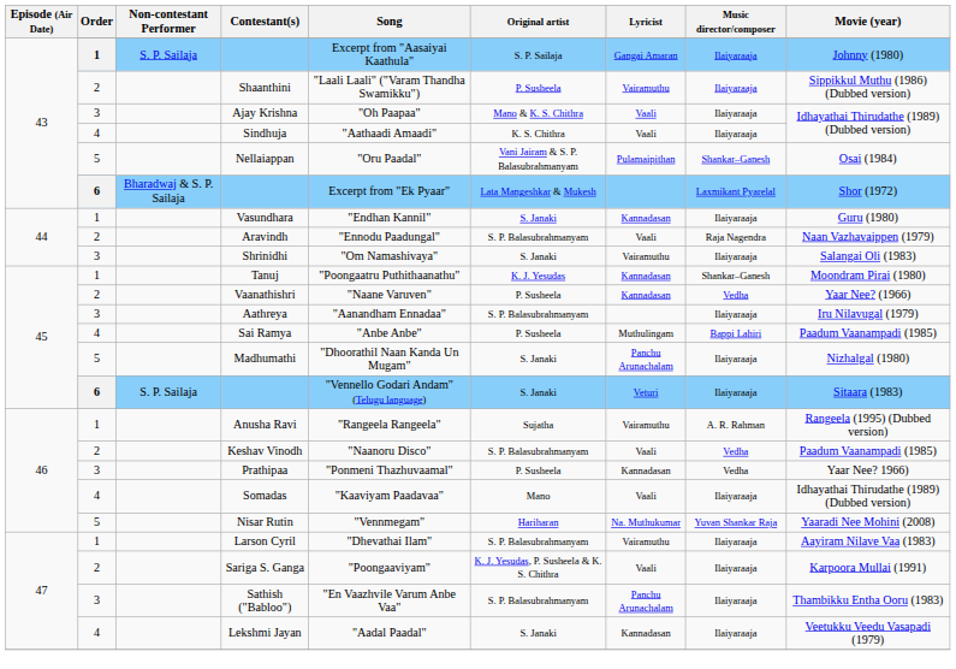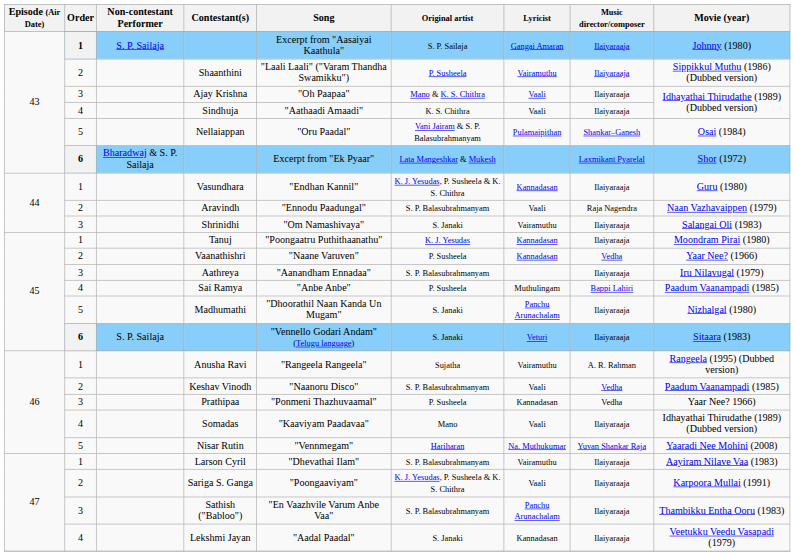 <table class="wikitable sortable" style="text-align: center; width: auto;">
 <tr style="background:lightgrey; text-align:center;">
 <th>Episode <small>(Air Date)</small></th>
 <th>Order</th>
 <th>Non-contestant Performer</th>
 <th>Contestant(s)</th>
 <th>Song</th>
 <th><small>Original artist</small></th>
 <th><small>Lyricist</small></th>
 <th><small>Music director/composer</small></th>
 <th>Movie (year)</th>
 </tr>
 <tr>
 <td rowspan=7>43 <br><small></small></td>
 </tr>
 <tr style="background:lightskyblue">
 <th scope="row">1</th>
 <td><a href='#'>S. P. Sailaja</a></td>
 <td></td>
 <td>Excerpt from "Aasaiyai Kaathula"</td>
 <td><small>S. P. Sailaja</small></td>
 <td><small><a href='#'>Gangai Amaran</a></small></td>
 <td><small><a href='#'>Ilaiyaraaja</a></small></td>
 <td><a href='#'>Johnny</a> (1980)</td>
 </tr>
 <tr>
 <td>2</td>
 <td></td>
 <td>Shaanthini</td>
 <td>"Laali Laali" ("Varam Thandha Swamikku")</td>
 <td><small><a href='#'>P. Susheela</a></small></td>
 <td><small><a href='#'>Vairamuthu</a></small></td>
 <td><small><a href='#'>Ilaiyaraaja</a></small></td>
 <td><a href='#'>Sippikkul Muthu</a> (1986) (Dubbed version)</td>
 </tr>
 <tr>
 <td>3</td>
 <td></td>
 <td>Ajay Krishna</td>
 <td>"Oh Paapaa"</td>
 <td><small><a href='#'>Mano</a> & <a href='#'>K. S. Chithra</a></small></td>
 <td><small><a href='#'>Vaali</a></small></td>
 <td><small>Ilaiyaraaja</small></td>
 <td rowspan="2"><a href='#'>Idhayathai Thirudathe</a> (1989) (Dubbed version)</td>
 </tr>
 <tr>
 <td>4</td>
 <td></td>
 <td>Sindhuja</td>
 <td>"Aathaadi Amaadi"</td>
 <td><small>K. S. Chithra</small></td>
 <td><small>Vaali</small></td>
 <td><small>Ilaiyaraaja</small></td>
 </tr>
 <tr>
 <td>5</td>
 <td></td>
 <td>Nellaiappan</td>
 <td>"Oru Paadal"</td>
 <td><small><a href='#'>Vani Jairam</a> & S. P. Balasubrahmanyam</small></td>
 <td><small><a href='#'>Pulamaipithan</a></small></td>
 <td><small><a href='#'>Shankar–Ganesh</a></small></td>
 <td><a href='#'>Osai</a> (1984)</td>
 </tr>
 <tr style="background:lightskyblue">
 <th scope="row">6</th>
 <td><a href='#'>Bharadwaj</a> & S. P. Sailaja</td>
 <td></td>
 <td>Excerpt from "Ek Pyaar"</td>
 <td><small><a href='#'>Lata Mangeshkar</a> & <a href='#'>Mukesh</a></small></td>
 <td></td>
 <td><small><a href='#'>Laxmikant Pyarelal</a></small></td>
 <td><a href='#'>Shor</a> (1972)</td>
 </tr>
 <tr>
 <td rowspan=3>44 <br><small></small></td>
 <td>1</td>
 <td></td>
 <td>Vasundhara</td>
 <td>"Endhan Kannil"</td>
-<td><small><a href='#'>S. Janaki</a></small></td>
+<td><small><a href='#'>K. J. Yesudas</a>, P. Susheela & K. S. Chithra</small></td>
 <td><small><a href='#'>Kannadasan</a></small></td>
 <td><small>Ilaiyaraaja</small></td>
 <td><a href='#'>Guru</a> (1980)</td>
 </tr>
 <tr>
 <td>2</td>
 <td></td>
 <td>Aravindh</td>
 <td>"Ennodu Paadungal"</td>
 <td><small>S. P. Balasubrahmanyam</small></td>
 <td><small>Vaali</small></td>
 <td><small>Raja Nagendra</small></td>
 <td><a href='#'>Naan Vazhavaippen</a> (1979)</td>
 </tr>
 <tr>
 <td>3</td>
 <td></td>
 <td>Shrinidhi</td>
 <td>"Om Namashivaya"</td>
 <td><small>S. Janaki</small></td>
 <td><small>Vairamuthu</small></td>
 <td><small>Ilaiyaraaja</small></td>
 <td><a href='#'>Salangai Oli</a> (1983)</td>
 </tr>
 <tr>
 <td rowspan=6>45 <br><small></small></td>
 <td>1</td>
 <td></td>
 <td>Tanuj</td>
 <td>"Poongaatru Puthithaanathu"</td>
 <td><small><a href='#'>K. J. Yesudas</a></small></td>
 <td><small><a href='#'>Kannadasan</a></small></td>
-<td><small>Shankar–Ganesh</small></td>
+<td><small>Ilaiyaraaja</small></td>
 <td><a href='#'>Moondram Pirai</a> (1980)</td>
 </tr>
 <tr>
 <td>2</td>
 <td></td>
 <td>Vaanathishri</td>
 <td>"Naane Varuven"</td>
 <td><small>P. Susheela</small></td>
 <td><small><a href='#'>Kannadasan</a></small></td>
 <td><small><a href='#'>Vedha</a></small></td>
 <td><a href='#'>Yaar Nee?</a> (1966)</td>
 </tr>
 <tr>
 <td>3</td>
 <td></td>
 <td>Aathreya</td>
 <td>"Aanandham Ennadaa"</td>
 <td><small>S. P. Balasubrahmanyam</small></td>
 <td></td>
 <td><small>Ilaiyaraaja</small></td>
 <td><a href='#'>Iru Nilavugal</a> (1979)</td>
 </tr>
 <tr>
 <td>4</td>
 <td></td>
 <td>Sai Ramya</td>
 <td>"Anbe Anbe"</td>
 <td><small>P. Susheela</small></td>
 <td><small>Muthulingam</small></td>
 <td><small><a href='#'>Bappi Lahiri</a></small></td>
 <td><a href='#'>Paadum Vaanampadi</a> (1985)</td>
 </tr>
 <tr>
 <td>5</td>
 <td></td>
 <td>Madhumathi</td>
 <td>"Dhoorathil Naan Kanda Un Mugam"</td>
 <td><small>S. Janaki</small></td>
 <td><small><a href='#'>Panchu Arunachalam</a></small></td>
 <td><small>Ilaiyaraaja</small></td>
 <td><a href='#'>Nizhalgal</a> (1980)</td>
 </tr>
 <tr style="background:lightskyblue">
 <th scope="row">6</th>
 <td>S. P. Sailaja</td>
 <td></td>
 <td>"Vennello Godari Andam" <small>(<a href='#'>Telugu language</a>)</small></td>
 <td><small>S. Janaki</small></td>
 <td><small><a href='#'>Veturi</a></small></td>
 <td><small>Ilaiyaraaja</small></td>
 <td><a href='#'>Sitaara</a> (1983)</td>
 </tr>
 <tr>
 <td rowspan=5>46 <br><small></small></td>
 <td>1</td>
 <td></td>
 <td>Anusha Ravi</td>
 <td>"Rangeela Rangeela"</td>
 <td><small>Sujatha</small></td>
 <td><small>Vairamuthu</small></td>
 <td><small>A. R. Rahman</small></td>
 <td><a href='#'>Rangeela</a> (1995) (Dubbed version)</td>
 </tr>
 <tr>
 <td>2</td>
 <td></td>
 <td>Keshav Vinodh</td>
 <td>"Naanoru Disco"</td>
 <td><small>S. P. Balasubrahmanyam</small></td>
 <td><small>Vaali</small></td>
 <td><small><a href='#'>Vedha</a></small></td>
 <td><a href='#'>Paadum Vaanampadi</a> (1985)</td>
 </tr>
 <tr>
 <td>3</td>
 <td></td>
 <td>Prathipaa</td>
 <td>"Ponmeni Thazhuvaamal"</td>
 <td><small>P. Susheela</small></td>
 <td><small>Kannadasan</small></td>
 <td><small>Vedha</small></td>
 <td>Yaar Nee? 1966)</td>
 </tr>
 <tr>
 <td>4</td>
 <td></td>
 <td>Somadas</td>
 <td>"Kaaviyam Paadavaa"</td>
 <td><small>Mano</small></td>
 <td><small>Vaali</small></td>
 <td><small>Ilaiyaraaja</small></td>
 <td>Idhayathai Thirudathe (1989) (Dubbed version)</td>
 </tr>
 <tr>
 <td>5</td>
 <td></td>
 <td>Nisar Rutin</td>
 <td>"Vennmegam"</td>
 <td><small><a href='#'>Hariharan</a></small></td>
 <td><small><a href='#'>Na. Muthukumar</a></small></td>
 <td><small><a href='#'>Yuvan Shankar Raja</a></small></td>
 <td><a href='#'>Yaaradi Nee Mohini</a> (2008)</td>
 </tr>
 <tr>
 <td rowspan=4>47 <br><small></small></td>
 <td>1</td>
 <td></td>
 <td>Larson Cyril</td>
 <td>"Dhevathai Ilam"</td>
 <td><small>S. P. Balasubrahmanyam</small></td>
 <td><small>Vairamuthu</small></td>
 <td><small>Ilaiyaraaja</small></td>
 <td><a href='#'>Aayiram Nilave Vaa</a> (1983)</td>
 </tr>
 <tr>
 <td>2</td>
 <td></td>
 <td>Sariga S. Ganga</td>
 <td>"Poongaaviyam"</td>
 <td><small><a href='#'>K. J. Yesudas</a>, P. Susheela & K. S. Chithra</small></td>
 <td><small>Vaali</small></td>
 <td><small>Ilaiyaraaja</small></td>
 <td><a href='#'>Karpoora Mullai</a> (1991)</td>
 </tr>
 <tr>
 <td>3</td>
 <td></td>
 <td>Sathish ("Babloo")</td>
 <td>"En Vaazhvile Varum Anbe Vaa"</td>
 <td><small>S. P. Balasubrahmanyam</small></td>
 <td><small><a href='#'>Panchu Arunachalam</a></small></td>
 <td><small>Ilaiyaraaja</small></td>
 <td><a href='#'>Thambikku Entha Ooru</a> (1983)</td>
 </tr>
 <tr>
 <td>4</td>
 <td></td>
 <td>Lekshmi Jayan</td>
 <td>"Aadal Paadal"</td>
 <td><small>S. Janaki</small></td>
 <td><small>Kannadasan</small></td>
 <td><small>Ilaiyaraaja</small></td>
 <td><a href='#'>Veetukku Veedu Vasapadi</a> (1979)</td>
 </tr>
 <tr>
 </tr>
 </table>
